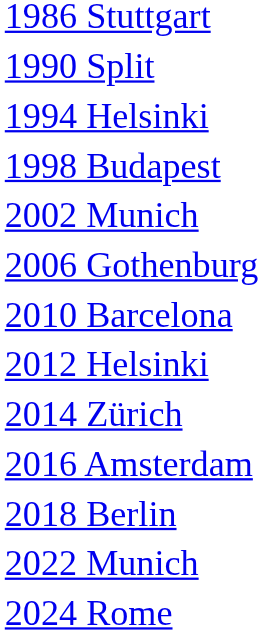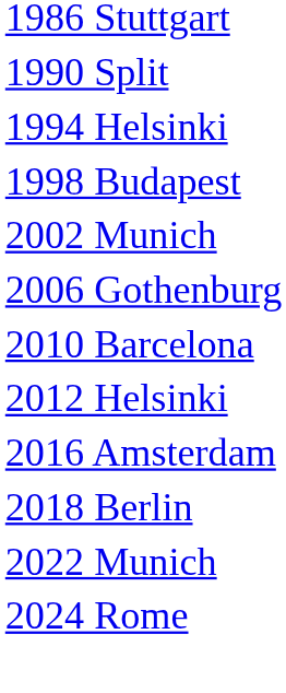 <table>
 <tr>
 <td><a href='#'>1986 Stuttgart</a><br></td>
 <td></td>
 <td></td>
 <td></td>
 </tr>
 <tr>
 <td><a href='#'>1990 Split</a><br></td>
 <td></td>
 <td></td>
 <td></td>
 </tr>
 <tr>
 <td><a href='#'>1994 Helsinki</a><br></td>
 <td></td>
 <td></td>
 <td></td>
 </tr>
 <tr>
 <td><a href='#'>1998 Budapest</a><br></td>
 <td></td>
 <td></td>
 <td></td>
 </tr>
 <tr>
 <td><a href='#'>2002 Munich</a><br></td>
 <td></td>
 <td></td>
 <td></td>
 </tr>
 <tr>
 <td><a href='#'>2006 Gothenburg</a><br></td>
 <td></td>
 <td></td>
 <td></td>
 </tr>
 <tr>
 <td><a href='#'>2010 Barcelona</a><br></td>
 <td></td>
 <td></td>
 <td></td>
 </tr>
 <tr>
 <td><a href='#'>2012 Helsinki</a><br></td>
 <td></td>
 <td></td>
 <td></td>
 </tr>
 <tr>
-<td><a href='#'>2014 Zürich</a><br></td>
-<td></td>
-<td></td>
-<td></td>
-</tr>
-<tr>
 <td><a href='#'>2016 Amsterdam</a><br></td>
 <td></td>
 <td></td>
 <td></td>
 </tr>
 <tr>
 <td><a href='#'>2018 Berlin</a><br></td>
 <td></td>
 <td></td>
 <td></td>
 </tr>
 <tr>
 <td><a href='#'>2022 Munich</a><br></td>
 <td></td>
 <td></td>
 <td></td>
 </tr>
 <tr>
 <td><a href='#'>2024 Rome</a><br></td>
 <td></td>
 <td></td>
 <td></td>
 </tr>
 </table>
